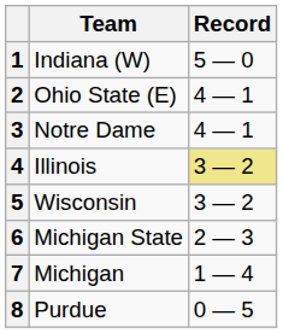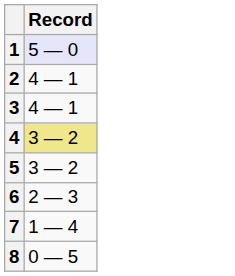 <table class="wikitable sortable collapsible plainrowheaders" style="font-size:90%;">
 <tr>
 <th scope=col></th>
-<th scope=col>Team</th>
 <th scope=col>Record</th>
 </tr>
 <tr>
 <th align=center>1</th>
-<td align=left>Indiana (W)</td>
-<td>5 — 0</td>
+<td style="background: lavender;">5 — 0</td>
 </tr>
 <tr>
 <th align=center>2</th>
-<td align=left>Ohio State (E)</td>
 <td>4 — 1</td>
 </tr>
 <tr>
 <th align=center>3</th>
-<td align=left>Notre Dame</td>
 <td>4 — 1</td>
 </tr>
 <tr>
 <th align=center>4</th>
-<td align=left>Illinois</td>
 <td style="background: khaki;">3 — 2</td>
 </tr>
 <tr>
 <th align=center>5</th>
-<td align=left>Wisconsin</td>
 <td>3 — 2</td>
 </tr>
 <tr>
 <th align=center>6</th>
-<td align=left>Michigan State</td>
 <td>2 — 3</td>
 </tr>
 <tr>
 <th align=center>7</th>
-<td align=left>Michigan</td>
 <td>1 — 4</td>
 </tr>
 <tr>
 <th align=center>8</th>
-<td align=left>Purdue</td>
 <td>0 — 5</td>
 </tr>
 </table>
